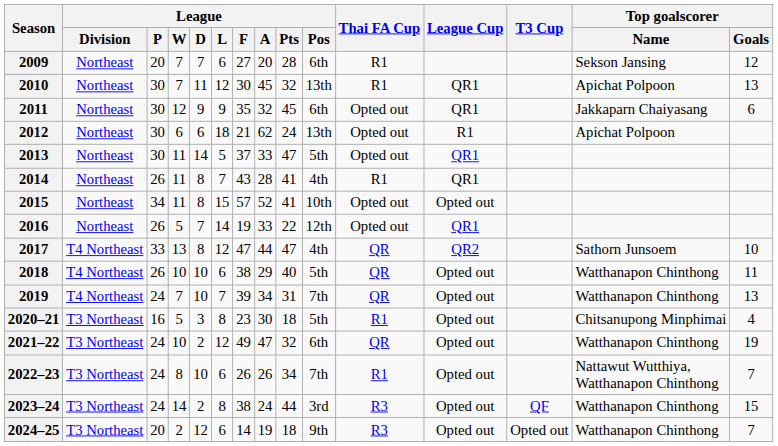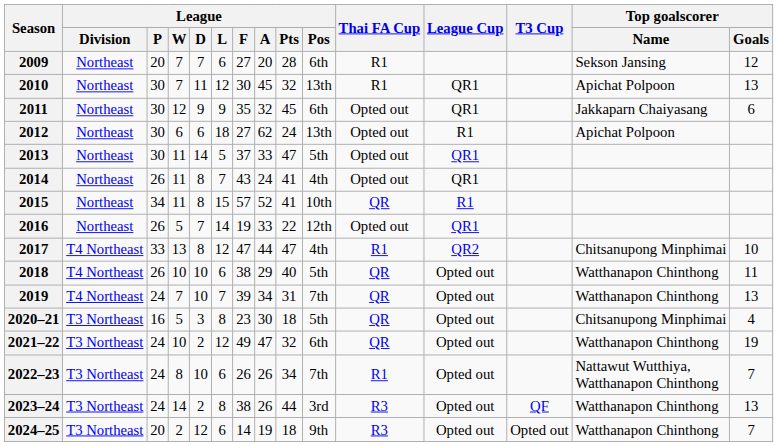 <table class="wikitable" style="text-align: center">
 <tr>
 <th rowspan=2>Season</th>
 <th colspan=9>League</th>
 <th rowspan=2><a href='#'>Thai FA Cup</a></th>
 <th rowspan=2><a href='#'>League Cup</a></th>
 <th rowspan=2><a href='#'>T3 Cup</a></th>
 <th colspan=2>Top goalscorer</th>
 </tr>
 <tr>
 <th>Division</th>
 <th>P</th>
 <th>W</th>
 <th>D</th>
 <th>L</th>
 <th>F</th>
 <th>A</th>
 <th>Pts</th>
 <th>Pos</th>
 <th>Name</th>
 <th>Goals</th>
 </tr>
 <tr>
 <th>2009</th>
 <td><a href='#'>Northeast</a></td>
 <td>20</td>
 <td>7</td>
 <td>7</td>
 <td>6</td>
 <td>27</td>
 <td>20</td>
 <td>28</td>
 <td>6th</td>
 <td>R1</td>
 <td></td>
 <td></td>
 <td align="left"> Sekson Jansing</td>
 <td>12</td>
 </tr>
 <tr>
 <th>2010</th>
 <td><a href='#'>Northeast</a></td>
 <td>30</td>
 <td>7</td>
 <td>11</td>
 <td>12</td>
 <td>30</td>
 <td>45</td>
 <td>32</td>
 <td>13th</td>
 <td>R1</td>
 <td>QR1</td>
 <td></td>
 <td align="left"> Apichat Polpoon</td>
 <td>13</td>
 </tr>
 <tr>
 <th>2011</th>
 <td><a href='#'>Northeast</a></td>
 <td>30</td>
 <td>12</td>
 <td>9</td>
 <td>9</td>
 <td>35</td>
 <td>32</td>
 <td>45</td>
 <td>6th</td>
 <td>Opted out</td>
 <td>QR1</td>
 <td></td>
 <td align="left"> Jakkaparn Chaiyasang</td>
 <td>6</td>
 </tr>
 <tr>
 <th>2012</th>
 <td><a href='#'>Northeast</a></td>
 <td>30</td>
 <td>6</td>
 <td>6</td>
 <td>18</td>
-<td>21</td>
+<td>27</td>
 <td>62</td>
 <td>24</td>
 <td>13th</td>
 <td>Opted out</td>
 <td>R1</td>
 <td></td>
 <td align="left"> Apichat Polpoon</td>
 <td></td>
 </tr>
 <tr>
 <th>2013</th>
 <td><a href='#'>Northeast</a></td>
 <td>30</td>
 <td>11</td>
 <td>14</td>
 <td>5</td>
 <td>37</td>
 <td>33</td>
 <td>47</td>
 <td>5th</td>
 <td>Opted out</td>
 <td><a href='#'>QR1</a></td>
 <td></td>
 <td></td>
 <td></td>
 </tr>
 <tr>
 <th>2014</th>
 <td><a href='#'>Northeast</a></td>
 <td>26</td>
 <td>11</td>
 <td>8</td>
 <td>7</td>
 <td>43</td>
-<td>28</td>
+<td>24</td>
 <td>41</td>
 <td>4th</td>
-<td>R1</td>
+<td>Opted out</td>
 <td>QR1</td>
 <td></td>
 <td></td>
 <td></td>
 </tr>
 <tr>
 <th>2015</th>
 <td><a href='#'>Northeast</a></td>
 <td>34</td>
 <td>11</td>
 <td>8</td>
 <td>15</td>
 <td>57</td>
 <td>52</td>
 <td>41</td>
 <td>10th</td>
-<td>Opted out</td>
-<td>Opted out</td>
+<td><a href='#'>QR</a></td>
+<td><a href='#'>R1</a></td>
 <td></td>
 <td></td>
 <td></td>
 </tr>
 <tr>
 <th>2016</th>
 <td><a href='#'>Northeast</a></td>
 <td>26</td>
 <td>5</td>
 <td>7</td>
 <td>14</td>
 <td>19</td>
 <td>33</td>
 <td>22</td>
 <td>12th</td>
 <td>Opted out</td>
 <td><a href='#'>QR1</a></td>
 <td></td>
 <td></td>
 <td></td>
 </tr>
 <tr>
 <th>2017</th>
 <td><a href='#'>T4 Northeast</a></td>
 <td>33</td>
 <td>13</td>
 <td>8</td>
 <td>12</td>
 <td>47</td>
 <td>44</td>
 <td>47</td>
 <td>4th</td>
-<td><a href='#'>QR</a></td>
+<td><a href='#'>R1</a></td>
 <td><a href='#'>QR2</a></td>
 <td></td>
-<td align="left"> Sathorn Junsoem</td>
+<td align="left"> Chitsanupong Minphimai</td>
 <td>10</td>
 </tr>
 <tr>
 <th>2018</th>
 <td><a href='#'>T4 Northeast</a></td>
 <td>26</td>
 <td>10</td>
 <td>10</td>
 <td>6</td>
 <td>38</td>
 <td>29</td>
 <td>40</td>
 <td>5th</td>
 <td><a href='#'>QR</a></td>
 <td>Opted out</td>
 <td></td>
 <td align="left"> Watthanapon Chinthong</td>
 <td>11</td>
 </tr>
 <tr>
 <th>2019</th>
 <td><a href='#'>T4 Northeast</a></td>
 <td>24</td>
 <td>7</td>
 <td>10</td>
 <td>7</td>
 <td>39</td>
 <td>34</td>
 <td>31</td>
 <td>7th</td>
 <td><a href='#'>QR</a></td>
 <td>Opted out</td>
 <td></td>
 <td align="left"> Watthanapon Chinthong</td>
 <td>13</td>
 </tr>
 <tr>
 <th>2020–21</th>
 <td><a href='#'>T3 Northeast</a></td>
 <td>16</td>
 <td>5</td>
 <td>3</td>
 <td>8</td>
 <td>23</td>
 <td>30</td>
 <td>18</td>
 <td>5th</td>
-<td><a href='#'>R1</a></td>
+<td><a href='#'>QR</a></td>
 <td>Opted out</td>
 <td></td>
 <td align="left"> Chitsanupong Minphimai</td>
 <td>4</td>
 </tr>
 <tr>
 <th>2021–22</th>
 <td><a href='#'>T3 Northeast</a></td>
 <td>24</td>
 <td>10</td>
 <td>2</td>
 <td>12</td>
 <td>49</td>
 <td>47</td>
 <td>32</td>
 <td>6th</td>
 <td><a href='#'>QR</a></td>
 <td>Opted out</td>
 <td></td>
 <td align="left"> Watthanapon Chinthong</td>
 <td>19</td>
 </tr>
 <tr>
 <th>2022–23</th>
 <td><a href='#'>T3 Northeast</a></td>
 <td>24</td>
 <td>8</td>
 <td>10</td>
 <td>6</td>
 <td>26</td>
 <td>26</td>
 <td>34</td>
 <td>7th</td>
 <td><a href='#'>R1</a></td>
 <td>Opted out</td>
 <td></td>
 <td align="left"> Nattawut Wutthiya,<br> Watthanapon Chinthong</td>
 <td>7</td>
 </tr>
 <tr>
 <th>2023–24</th>
 <td><a href='#'>T3 Northeast</a></td>
 <td>24</td>
 <td>14</td>
 <td>2</td>
 <td>8</td>
 <td>38</td>
-<td>24</td>
+<td>26</td>
 <td>44</td>
 <td>3rd</td>
 <td><a href='#'>R3</a></td>
 <td>Opted out</td>
 <td><a href='#'>QF</a></td>
 <td align="left"> Watthanapon Chinthong</td>
-<td>15</td>
+<td>13</td>
 </tr>
 <tr>
 <th>2024–25</th>
 <td><a href='#'>T3 Northeast</a></td>
 <td>20</td>
 <td>2</td>
 <td>12</td>
 <td>6</td>
 <td>14</td>
 <td>19</td>
 <td>18</td>
 <td>9th</td>
 <td><a href='#'>R3</a></td>
 <td>Opted out</td>
 <td>Opted out</td>
 <td align="left"> Watthanapon Chinthong</td>
 <td>7</td>
 </tr>
 </table>
